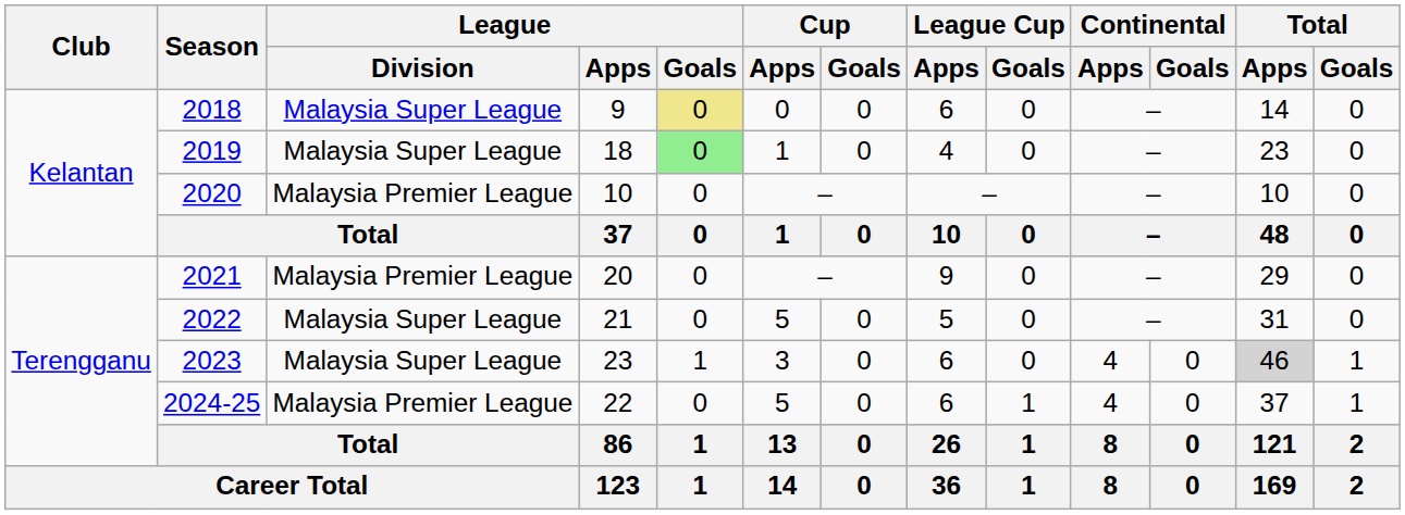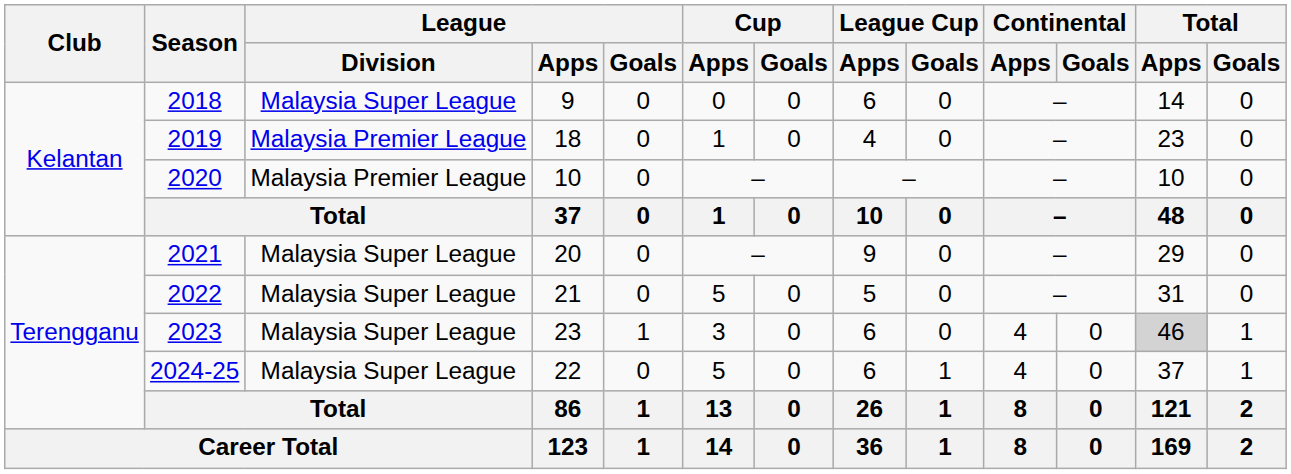 <table class=wikitable style="text-align:center">
 <tr>
 <th rowspan=2>Club</th>
 <th rowspan=2>Season</th>
 <th colspan=3>League</th>
 <th colspan=2>Cup</th>
 <th colspan=2>League Cup</th>
 <th colspan=2>Continental</th>
 <th colspan=2>Total</th>
 </tr>
 <tr>
 <th>Division</th>
 <th>Apps</th>
 <th>Goals</th>
 <th>Apps</th>
 <th>Goals</th>
 <th>Apps</th>
 <th>Goals</th>
 <th>Apps</th>
 <th>Goals</th>
 <th>Apps</th>
 <th>Goals</th>
 </tr>
 <tr>
 <td rowspan="4"><a href='#'>Kelantan</a></td>
 <td><a href='#'>2018</a></td>
 <td><a href='#'>Malaysia Super League</a></td>
 <td>9</td>
-<td style="background: khaki;">0</td>
+<td>0</td>
 <td>0</td>
 <td>0</td>
 <td>6</td>
 <td>0</td>
 <td colspan=2>–</td>
 <td>14</td>
 <td>0</td>
 </tr>
 <tr>
 <td><a href='#'>2019</a></td>
-<td>Malaysia Super League</td>
+<td><a href='#'>Malaysia Premier League</a></td>
 <td>18</td>
-<td style="background: lightgreen;">0</td>
+<td>0</td>
 <td>1</td>
 <td>0</td>
 <td>4</td>
 <td>0</td>
 <td colspan=2>–</td>
 <td>23</td>
 <td>0</td>
 </tr>
 <tr>
 <td><a href='#'>2020</a></td>
 <td>Malaysia Premier League</td>
 <td>10</td>
 <td>0</td>
 <td colspan=2>–</td>
 <td colspan=2>–</td>
 <td colspan=2>–</td>
 <td>10</td>
 <td>0</td>
 </tr>
 <tr>
 <th colspan="2">Total</th>
 <th>37</th>
 <th>0</th>
 <th>1</th>
 <th>0</th>
 <th>10</th>
 <th>0</th>
 <th colspan=2>–</th>
 <th>48</th>
 <th>0</th>
 </tr>
 <tr>
 <td rowspan="5"><a href='#'>Terengganu</a></td>
 <td><a href='#'>2021</a></td>
-<td>Malaysia Premier League</td>
+<td>Malaysia Super League</td>
 <td>20</td>
 <td>0</td>
 <td colspan=2>–</td>
 <td>9</td>
 <td>0</td>
 <td colspan=2>–</td>
 <td>29</td>
 <td>0</td>
 </tr>
 <tr>
 <td><a href='#'>2022</a></td>
 <td>Malaysia Super League</td>
 <td>21</td>
 <td>0</td>
 <td>5</td>
 <td>0</td>
 <td>5</td>
 <td>0</td>
 <td colspan=2>–</td>
 <td>31</td>
 <td>0</td>
 </tr>
 <tr>
 <td><a href='#'>2023</a></td>
 <td>Malaysia Super League</td>
 <td>23</td>
 <td>1</td>
 <td>3</td>
 <td>0</td>
 <td>6</td>
 <td>0</td>
 <td>4</td>
 <td>0</td>
 <td style="background: lightgrey;">46</td>
 <td>1</td>
 </tr>
 <tr>
 <td><a href='#'>2024-25</a></td>
-<td>Malaysia Premier League</td>
+<td>Malaysia Super League</td>
 <td>22</td>
 <td>0</td>
 <td>5</td>
 <td>0</td>
 <td>6</td>
 <td>1</td>
 <td>4</td>
 <td>0</td>
 <td>37</td>
 <td>1</td>
 </tr>
 <tr>
 <th colspan="2">Total</th>
 <th>86</th>
 <th>1</th>
 <th>13</th>
 <th>0</th>
 <th>26</th>
 <th>1</th>
 <th>8</th>
 <th>0</th>
 <th>121</th>
 <th>2</th>
 </tr>
 <tr>
 <th colspan="3">Career Total</th>
 <th>123</th>
 <th>1</th>
 <th>14</th>
 <th>0</th>
 <th>36</th>
 <th>1</th>
 <th>8</th>
 <th>0</th>
 <th>169</th>
 <th>2</th>
 </tr>
 </table>
